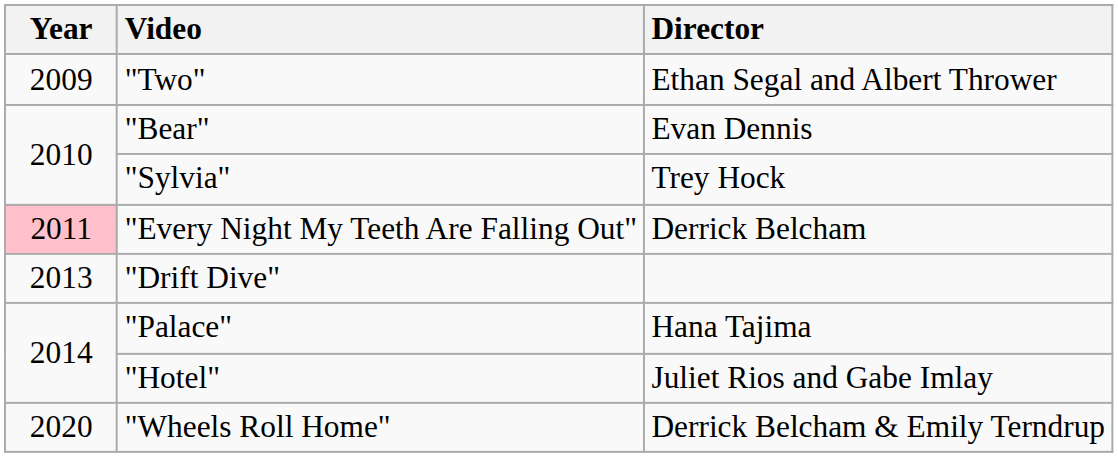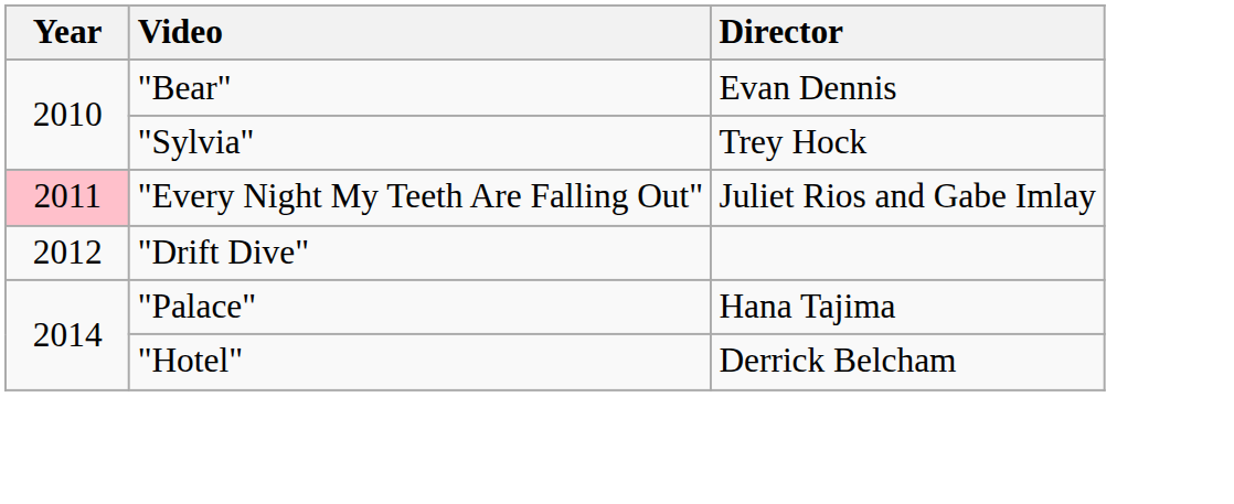 <table class="wikitable">
 <tr>
 <th style="vertical-align:top; text-align:center; width:50px;">Year</th>
 <th style="text-align:left; vertical-align:top;">Video</th>
 <th style="text-align:left; vertical-align:top;">Director</th>
-</tr>
-<tr>
-<td style="text-align:center;">2009</td>
-<td style="text-align:left; vertical-align:top;">"Two"</td>
-<td style="text-align:left; vertical-align:top;">Ethan Segal and Albert Thrower</td>
 </tr>
 <tr>
 <td style="text-align:center;" rowspan="2">2010</td>
 <td style="text-align:left; vertical-align:top;">"Bear"</td>
 <td style="text-align:left; vertical-align:top;">Evan Dennis</td>
 </tr>
 <tr style="text-align:left; vertical-align:top;">
 <td>"Sylvia"</td>
 <td>Trey Hock</td>
 </tr>
 <tr>
 <td style="background: pink; text-align:center;">2011</td>
 <td style="text-align:left; vertical-align:top;">"Every Night My Teeth Are Falling Out"</td>
-<td>Derrick Belcham</td>
+<td style="text-align:left; vertical-align:top;">Juliet Rios and Gabe Imlay</td>
 </tr>
 <tr>
-<td style="text-align:center;">2013</td>
+<td style="text-align:center;">2012</td>
 <td style="text-align:left; vertical-align:top;">"Drift Dive"</td>
 <td style="text-align:left; vertical-align:top;"></td>
 </tr>
 <tr>
 <td style="text-align:center;" rowspan="2">2014</td>
 <td style="text-align:left; vertical-align:top;">"Palace"</td>
 <td style="text-align:left; vertical-align:top;">Hana Tajima</td>
 </tr>
 <tr style="text-align:left; vertical-align:top;">
 <td>"Hotel"</td>
-<td style="text-align:left; vertical-align:top;">Juliet Rios and Gabe Imlay</td>
-</tr>
-<tr>
-<td style="text-align:center;">2020</td>
-<td style="text-align:left; vertical-align:top;">"Wheels Roll Home"</td>
-<td style="text-align:left; vertical-align:top;">Derrick Belcham & Emily Terndrup</td>
+<td>Derrick Belcham</td>
 </tr>
 </table>
